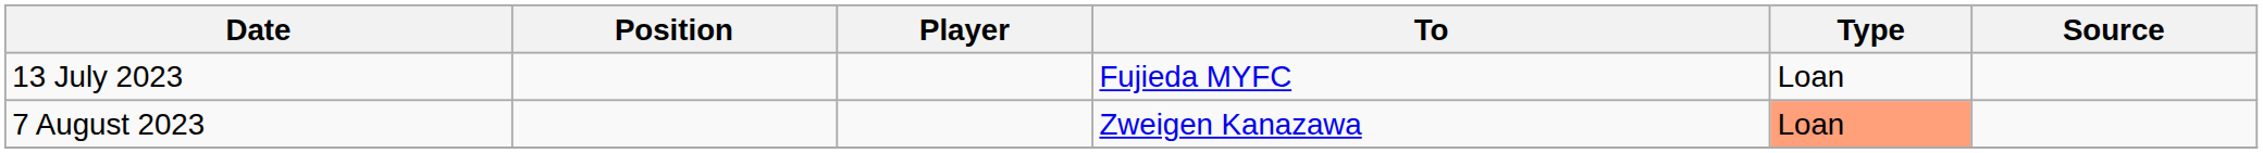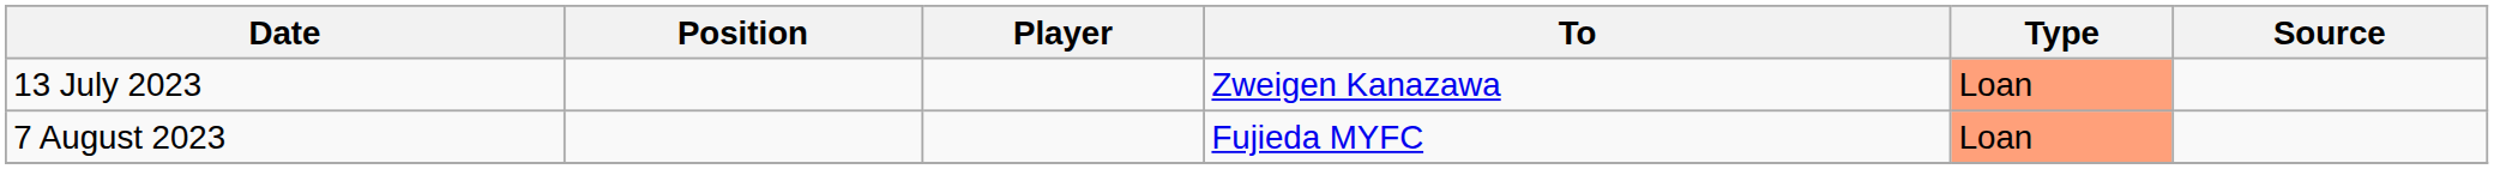 <table class="wikitable sortable" style="width:90%; text-align:center; font-size:95%; text-align:left;">
 <tr>
 <th>Date</th>
 <th>Position</th>
 <th>Player</th>
 <th>To</th>
 <th>Type</th>
 <th>Source</th>
 </tr>
 <tr>
 <td>13 July 2023</td>
 <td></td>
 <td></td>
-<td> <a href='#'>Fujieda MYFC</a></td>
-<td>Loan</td>
+<td> <a href='#'>Zweigen Kanazawa</a></td>
+<td style="background: lightsalmon;">Loan</td>
 <td></td>
 </tr>
 <tr>
 <td>7 August 2023</td>
 <td></td>
 <td></td>
-<td> <a href='#'>Zweigen Kanazawa</a></td>
+<td> <a href='#'>Fujieda MYFC</a></td>
 <td style="background: lightsalmon;">Loan</td>
 <td></td>
 </tr>
 <tr>
 </tr>
 </table>
